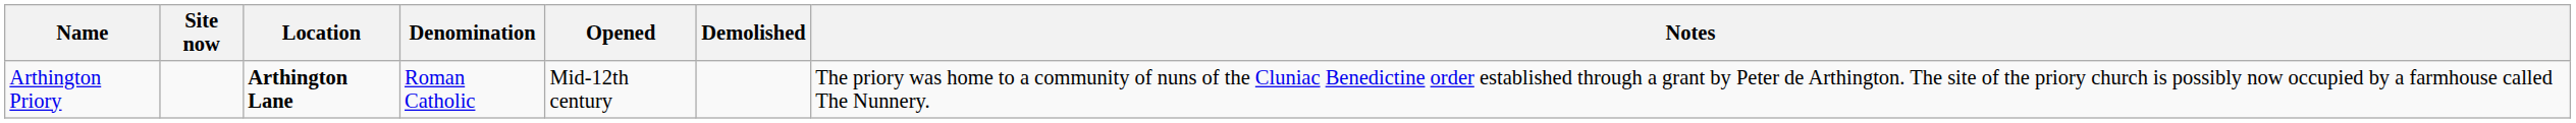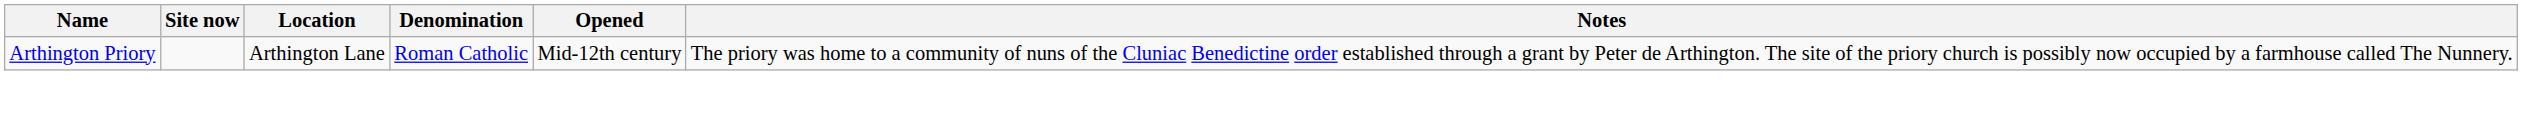 <table class="wikitable sortable">
 <tr>
 <th>Name</th>
 <th class="unsortable">Site now</th>
 <th>Location</th>
 <th>Denomination</th>
 <th>Opened</th>
-<th>Demolished</th>
 <th class="unsortable">Notes</th>
 </tr>
 <tr>
 <td><a href='#'>Arthington Priory</a></td>
 <td></td>
-<td><strong>Arthington Lane</strong></td>
+<td>Arthington Lane</td>
 <td><a href='#'>Roman Catholic</a></td>
 <td>Mid-12th century</td>
-<td></td>
 <td>The priory was home to a community of nuns of the <a href='#'>Cluniac</a> <a href='#'>Benedictine</a> <a href='#'>order</a> established through a grant by Peter de Arthington. The site of the priory church is possibly now occupied by a farmhouse called The Nunnery.</td>
 </tr>
 </table>
